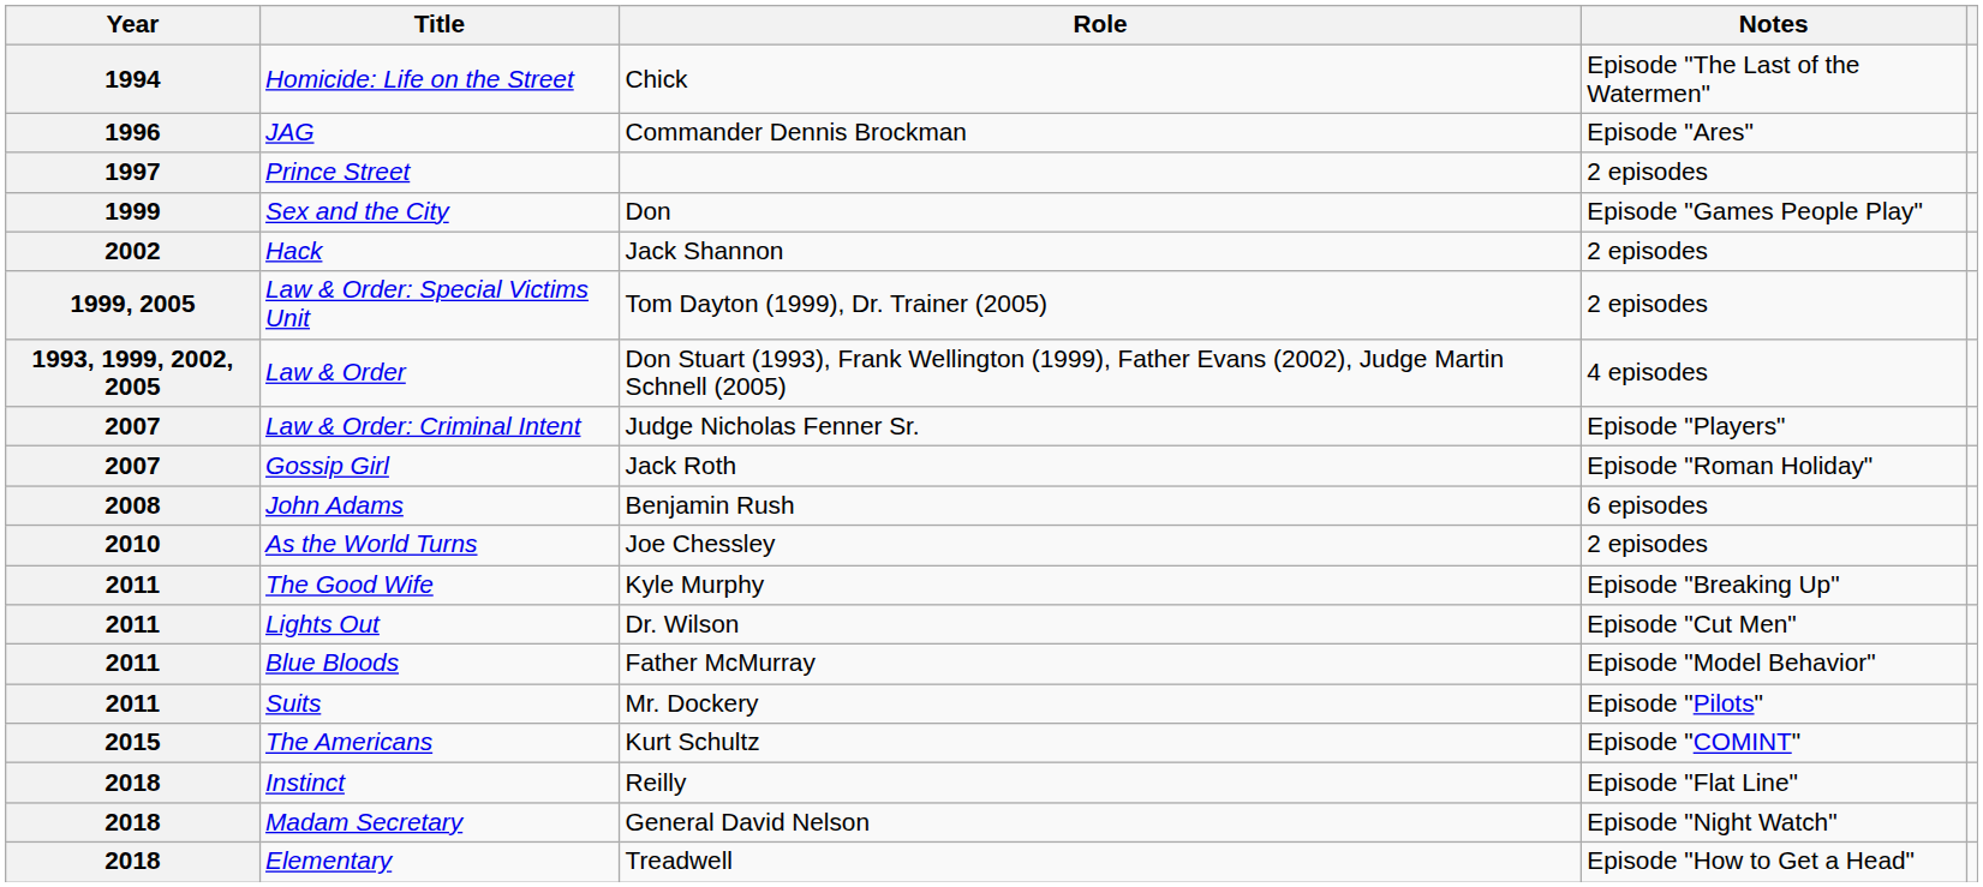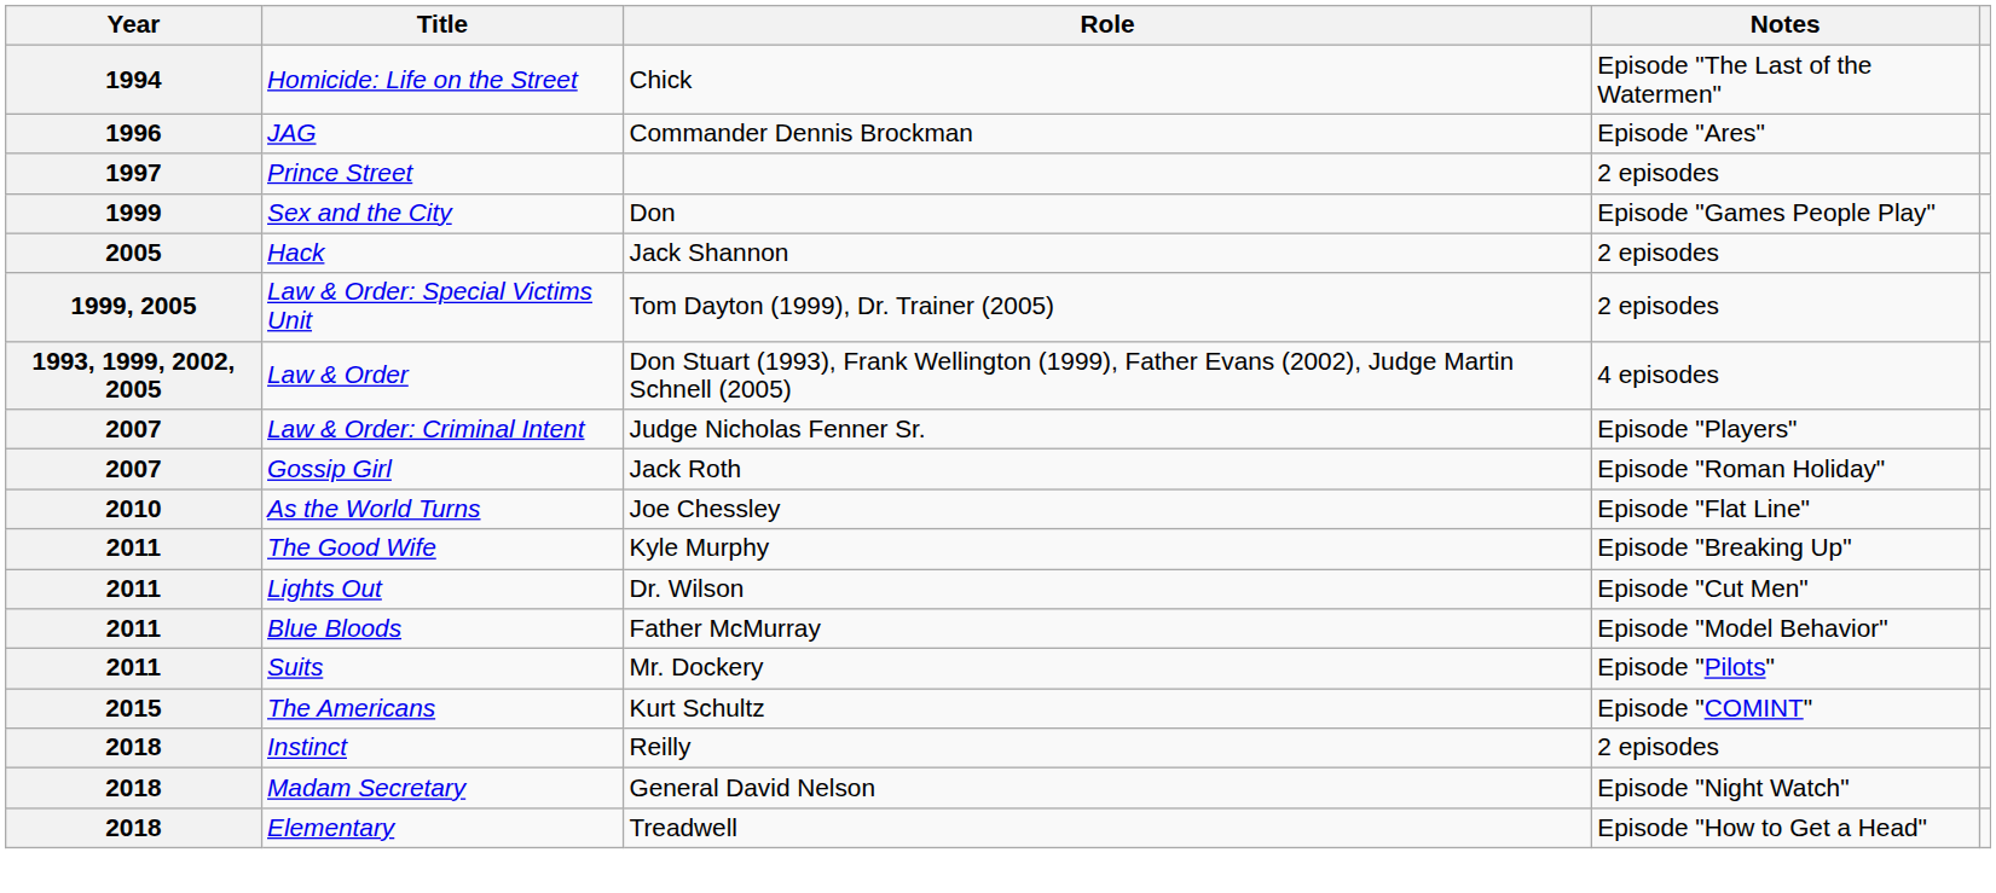 <table class="wikitable plainrowheaders sortable" style="width:100%;">
 <tr>
 <th scope="col" 3%>Year</th>
 <th scope="col" 15%>Title</th>
 <th scope="col" 15%>Role</th>
 <th scope="col" 15%>Notes</th>
 <th scope="col" 3% class=unsortable></th>
 </tr>
 <tr>
 <th scope="row">1994</th>
 <td><em><a href='#'>Homicide: Life on the Street</a></em></td>
 <td>Chick</td>
 <td>Episode "The Last of the Watermen"</td>
 <td></td>
 </tr>
 <tr>
 <th scope="row">1996</th>
 <td><em><a href='#'>JAG</a></em></td>
 <td>Commander Dennis Brockman</td>
 <td>Episode "Ares"</td>
 <td></td>
 </tr>
 <tr>
 <th scope="row">1997</th>
 <td><em><a href='#'>Prince Street</a></em></td>
 <td></td>
 <td>2 episodes</td>
 <td></td>
 </tr>
 <tr>
 <th scope="row">1999</th>
 <td><em><a href='#'>Sex and the City</a></em></td>
 <td>Don</td>
 <td>Episode "Games People Play"</td>
 <td></td>
 </tr>
 <tr>
-<th scope="row">2002</th>
+<th scope="row">2005</th>
 <td><em><a href='#'>Hack</a></em></td>
 <td>Jack Shannon</td>
 <td>2 episodes</td>
 <td></td>
 </tr>
 <tr>
 <th scope="row">1999, 2005</th>
 <td><em><a href='#'>Law & Order: Special Victims Unit</a></em></td>
 <td>Tom Dayton (1999), Dr. Trainer (2005)</td>
 <td>2 episodes</td>
 <td></td>
 </tr>
 <tr>
 <th scope="row">1993, 1999, 2002, 2005</th>
 <td><em><a href='#'>Law & Order</a></em></td>
 <td>Don Stuart (1993), Frank Wellington (1999), Father Evans (2002), Judge Martin Schnell (2005)</td>
 <td>4 episodes</td>
 <td></td>
 </tr>
 <tr>
 <th scope="row">2007</th>
 <td><em><a href='#'>Law & Order: Criminal Intent</a></em></td>
 <td>Judge Nicholas Fenner Sr.</td>
 <td>Episode "Players"</td>
 <td></td>
 </tr>
 <tr>
 <th scope="row">2007</th>
 <td><em><a href='#'>Gossip Girl</a></em></td>
 <td>Jack Roth</td>
 <td>Episode "Roman Holiday"</td>
 <td></td>
 </tr>
 <tr>
-<th scope="row">2008</th>
-<td><em><a href='#'>John Adams</a></em></td>
-<td>Benjamin Rush</td>
-<td>6 episodes</td>
-<td></td>
-</tr>
-<tr>
 <th scope="row">2010</th>
 <td><em><a href='#'>As the World Turns</a></em></td>
 <td>Joe Chessley</td>
-<td>2 episodes</td>
+<td>Episode "Flat Line"</td>
 <td></td>
 </tr>
 <tr>
 <th scope="row">2011</th>
 <td><em><a href='#'>The Good Wife</a></em></td>
 <td>Kyle Murphy</td>
 <td>Episode "Breaking Up"</td>
 <td></td>
 </tr>
 <tr>
 <th scope="row">2011</th>
 <td><em><a href='#'>Lights Out</a></em></td>
 <td>Dr. Wilson</td>
 <td>Episode "Cut Men"</td>
 <td></td>
 </tr>
 <tr>
 <th scope="row">2011</th>
 <td><em><a href='#'>Blue Bloods</a></em></td>
 <td>Father McMurray</td>
 <td>Episode "Model Behavior"</td>
 <td></td>
 </tr>
 <tr>
 <th scope="row">2011</th>
 <td><em><a href='#'>Suits</a></em></td>
 <td>Mr. Dockery</td>
 <td>Episode "<a href='#'>Pilots</a>"</td>
 <td></td>
 </tr>
 <tr>
 <th scope="row">2015</th>
 <td><em><a href='#'>The Americans</a></em></td>
 <td>Kurt Schultz</td>
 <td>Episode "<a href='#'>COMINT</a>"</td>
 <td></td>
 </tr>
 <tr>
 <th scope="row">2018</th>
 <td><em><a href='#'>Instinct</a></em></td>
 <td>Reilly</td>
-<td>Episode "Flat Line"</td>
+<td>2 episodes</td>
 <td></td>
 </tr>
 <tr>
 <th scope="row">2018</th>
 <td><em><a href='#'>Madam Secretary</a></em></td>
 <td>General David Nelson</td>
 <td>Episode "Night Watch"</td>
 <td></td>
 </tr>
 <tr>
 <th scope="row">2018</th>
 <td><em><a href='#'>Elementary</a></em></td>
 <td>Treadwell</td>
 <td>Episode "How to Get a Head"</td>
 <td></td>
 </tr>
 </table>
